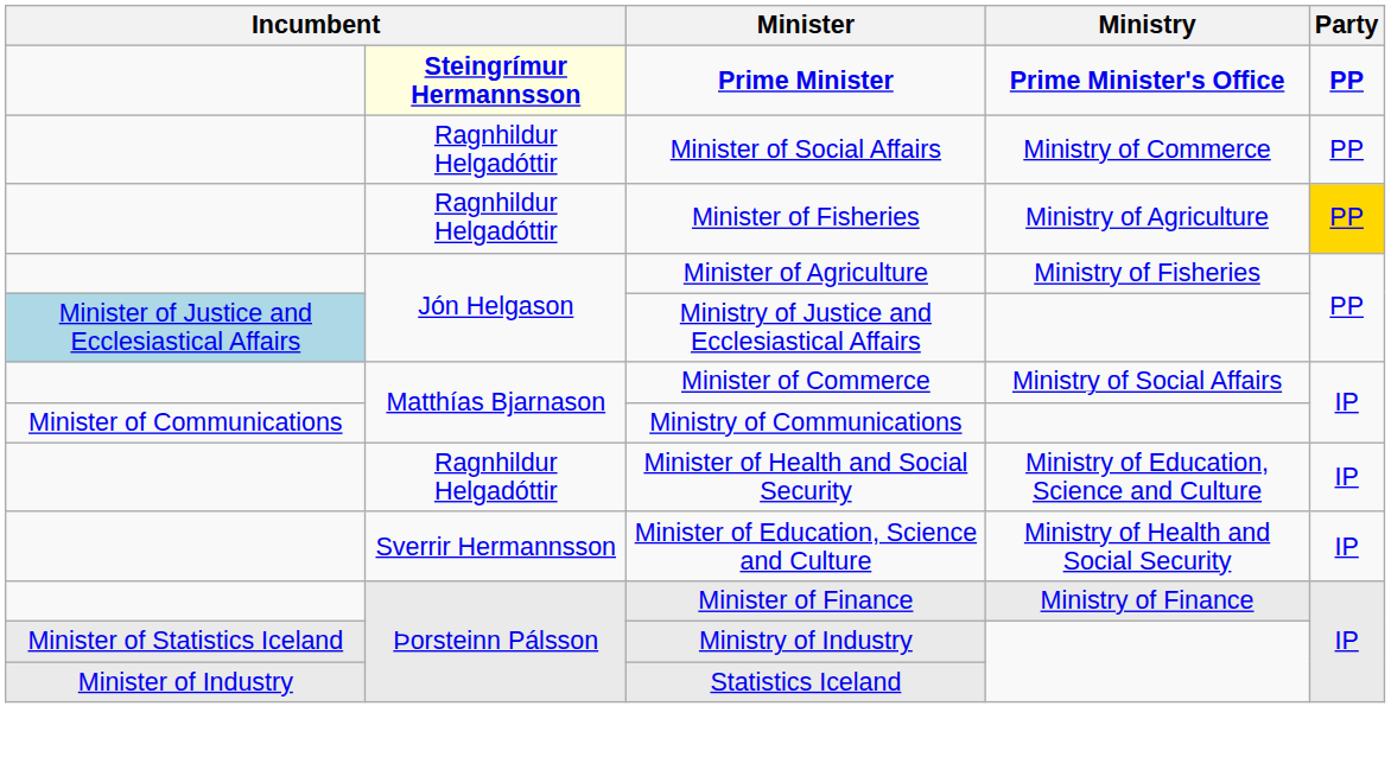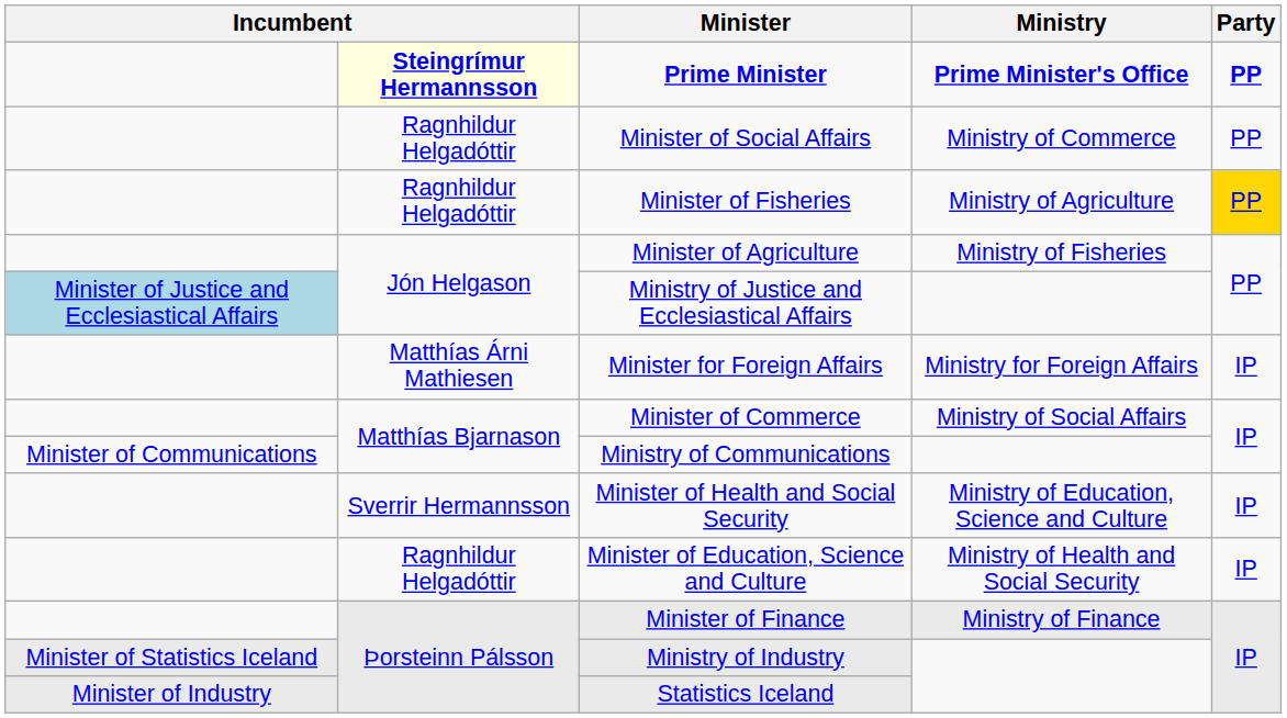 <table class="wikitable" style="text-align: center;">
 <tr>
 <th colspan=2>Incumbent</th>
 <th>Minister</th>
 <th>Ministry</th>
 <th>Party</th>
 </tr>
 <tr>
 <td></td>
 <td style="background: lightyellow;"><strong><a href='#'>Steingrímur Hermannsson</a></strong></td>
 <td><strong><a href='#'>Prime Minister</a><br></strong></td>
 <td><strong><a href='#'>Prime Minister's Office</a><br></strong></td>
 <td><strong><a href='#'>PP</a></strong></td>
 </tr>
 <tr>
 <td></td>
 <td><a href='#'>Ragnhildur Helgadóttir</a></td>
 <td><a href='#'>Minister of Social Affairs</a><br></td>
 <td><a href='#'>Ministry of Commerce</a><br></td>
 <td><a href='#'>PP</a></td>
 </tr>
 <tr>
 <td></td>
 <td><a href='#'>Ragnhildur Helgadóttir</a></td>
 <td><a href='#'>Minister of Fisheries</a><br></td>
 <td><a href='#'>Ministry of Agriculture</a><br></td>
 <td style="background: gold;"><a href='#'>PP</a></td>
 </tr>
 <tr>
 <td></td>
 <td rowspan=2><a href='#'>Jón Helgason</a></td>
 <td><a href='#'>Minister of Agriculture</a><br></td>
 <td><a href='#'>Ministry of Fisheries</a><br></td>
 <td rowspan=2><a href='#'>PP</a></td>
 </tr>
 <tr>
 <td style="background: lightblue;"><a href='#'>Minister of Justice and Ecclesiastical Affairs</a><br></td>
 <td><a href='#'>Ministry of Justice and Ecclesiastical Affairs</a><br></td>
 </tr>
 <tr>
 <td></td>
+<td><a href='#'>Matthías Árni Mathiesen</a></td>
+<td><a href='#'>Minister for Foreign Affairs</a><br></td>
+<td><a href='#'>Ministry for Foreign Affairs</a><br></td>
+<td><a href='#'>IP</a></td>
+</tr>
+<tr>
+<td></td>
 <td rowspan=2><a href='#'>Matthías Bjarnason</a></td>
 <td><a href='#'>Minister of Commerce</a><br></td>
 <td><a href='#'>Ministry of Social Affairs</a><br></td>
 <td rowspan=2><a href='#'>IP</a></td>
 </tr>
 <tr>
 <td><a href='#'>Minister of Communications</a><br></td>
 <td><a href='#'>Ministry of Communications</a><br></td>
 </tr>
 <tr>
 <td></td>
-<td><a href='#'>Ragnhildur Helgadóttir</a></td>
+<td><a href='#'>Sverrir Hermannsson</a></td>
 <td><a href='#'>Minister of Health and Social Security</a><br></td>
 <td><a href='#'>Ministry of Education, Science and Culture</a><br></td>
 <td><a href='#'>IP</a></td>
 </tr>
 <tr>
 <td></td>
-<td><a href='#'>Sverrir Hermannsson</a></td>
+<td><a href='#'>Ragnhildur Helgadóttir</a></td>
 <td><a href='#'>Minister of Education, Science and Culture</a><br></td>
 <td><a href='#'>Ministry of Health and Social Security</a><br></td>
 <td><a href='#'>IP</a></td>
 </tr>
 <tr>
 <td></td>
 <td rowspan=3 style="background-color: #EAEAEA;"><a href='#'>Þorsteinn Pálsson</a></td>
 <td style="background-color: #EAEAEA;"><a href='#'>Minister of Finance</a><br></td>
 <td style="background-color: #EAEAEA;"><a href='#'>Ministry of Finance</a><br></td>
 <td rowspan=3 style="background-color: #EAEAEA;"><a href='#'>IP</a></td>
 </tr>
 <tr>
 <td style="background-color: #EAEAEA;"><a href='#'>Minister of Statistics Iceland</a><br></td>
 <td style="background-color: #EAEAEA;"><a href='#'>Ministry of Industry</a><br></td>
 </tr>
 <tr>
 <td style="background-color: #EAEAEA;"><a href='#'>Minister of Industry</a><br></td>
 <td style="background-color: #EAEAEA;"><a href='#'>Statistics Iceland</a><br></td>
 </tr>
 </table>
